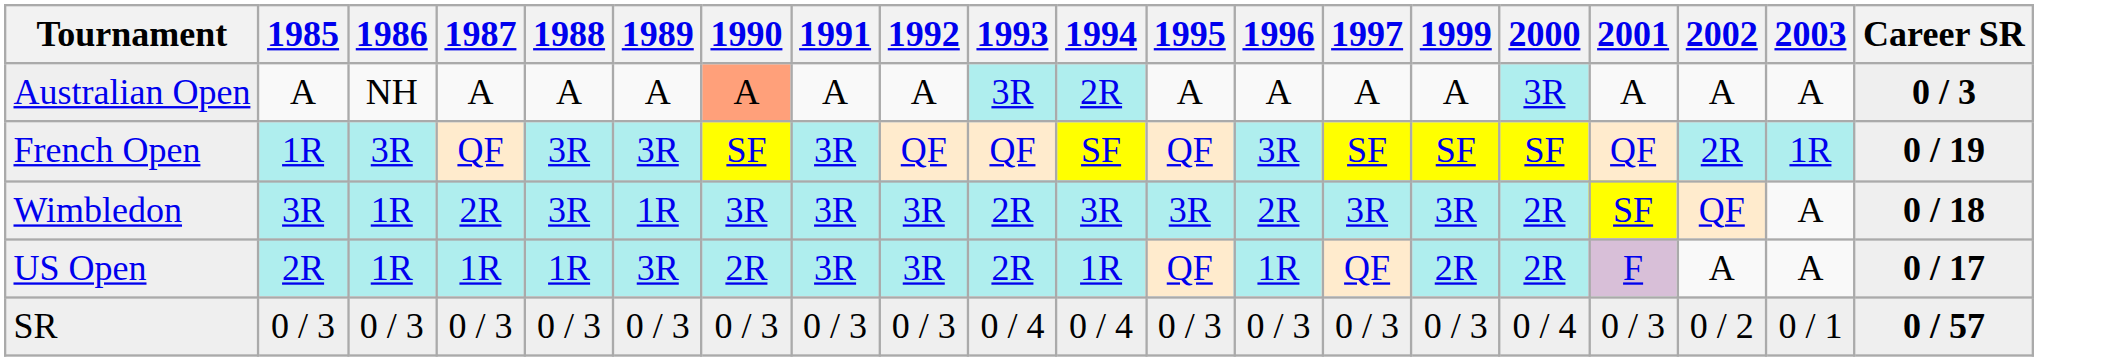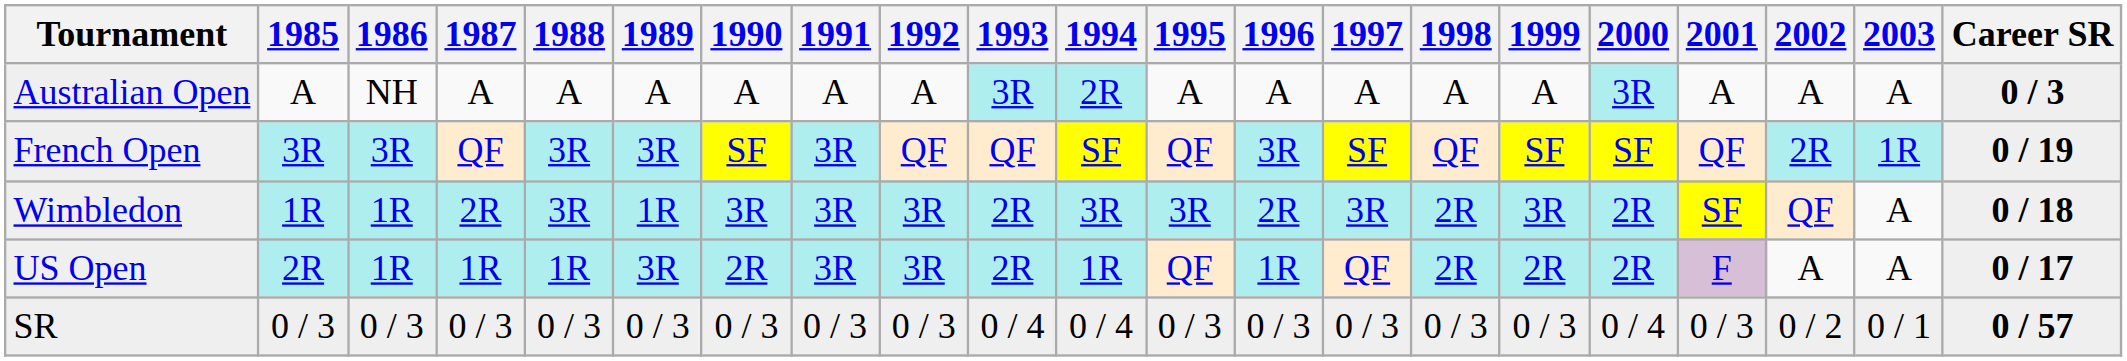 <table class="wikitable" style="font-size:97%">
 <tr bgcolor="#efefef">
 <th>Tournament</th>
 <th><a href='#'>1985</a></th>
 <th><a href='#'>1986</a></th>
 <th><a href='#'>1987</a></th>
 <th><a href='#'>1988</a></th>
 <th><a href='#'>1989</a></th>
 <th><a href='#'>1990</a></th>
 <th><a href='#'>1991</a></th>
 <th><a href='#'>1992</a></th>
 <th><a href='#'>1993</a></th>
 <th><a href='#'>1994</a></th>
 <th><a href='#'>1995</a></th>
 <th><a href='#'>1996</a></th>
 <th><a href='#'>1997</a></th>
+<th><a href='#'>1998</a></th>
 <th><a href='#'>1999</a></th>
 <th><a href='#'>2000</a></th>
 <th><a href='#'>2001</a></th>
 <th><a href='#'>2002</a></th>
 <th><a href='#'>2003</a></th>
 <th>Career SR</th>
 </tr>
 <tr>
 <td style="background:#EFEFEF;"><a href='#'>Australian Open</a></td>
 <td align="center">A</td>
 <td align="center">NH</td>
 <td align="center">A</td>
 <td align="center">A</td>
 <td align="center">A</td>
-<td align="center" style="background: lightsalmon;">A</td>
+<td align="center">A</td>
 <td align="center">A</td>
 <td align="center">A</td>
 <td align="center" style="background:#afeeee;"><a href='#'>3R</a></td>
 <td align="center" style="background:#afeeee;"><a href='#'>2R</a></td>
+<td align="center">A</td>
 <td align="center">A</td>
 <td align="center">A</td>
 <td align="center">A</td>
 <td align="center">A</td>
 <td align="center" style="background:#afeeee;"><a href='#'>3R</a></td>
 <td align="center">A</td>
 <td align="center">A</td>
 <td align="center">A</td>
 <td align="center" style="background:#EFEFEF;"><strong>0 / 3</strong></td>
 </tr>
 <tr>
 <td style="background:#EFEFEF;"><a href='#'>French Open</a></td>
-<td align="center" style="background:#afeeee;"><a href='#'>1R</a></td>
+<td align="center" style="background:#afeeee;"><a href='#'>3R</a></td>
 <td align="center" style="background:#afeeee;"><a href='#'>3R</a></td>
 <td align="center" style="background:#ffebcd;"><a href='#'>QF</a></td>
 <td align="center" style="background:#afeeee;"><a href='#'>3R</a></td>
 <td align="center" style="background:#afeeee;"><a href='#'>3R</a></td>
 <td align="center" style="background:yellow;"><a href='#'>SF</a></td>
 <td align="center" style="background:#afeeee;"><a href='#'>3R</a></td>
 <td align="center" style="background:#ffebcd;"><a href='#'>QF</a></td>
 <td align="center" style="background:#ffebcd;"><a href='#'>QF</a></td>
 <td align="center" style="background:yellow;"><a href='#'>SF</a></td>
 <td align="center" style="background:#ffebcd;"><a href='#'>QF</a></td>
 <td align="center" style="background:#afeeee;"><a href='#'>3R</a></td>
 <td align="center" style="background:yellow;"><a href='#'>SF</a></td>
+<td align="center" style="background:#ffebcd;"><a href='#'>QF</a></td>
 <td align="center" style="background:yellow;"><a href='#'>SF</a></td>
 <td align="center" style="background:yellow;"><a href='#'>SF</a></td>
 <td align="center" style="background:#ffebcd;"><a href='#'>QF</a></td>
 <td align="center" style="background:#afeeee;"><a href='#'>2R</a></td>
 <td align="center" style="background:#afeeee;"><a href='#'>1R</a></td>
 <td align="center" style="background:#EFEFEF;"><strong>0 / 19</strong></td>
 </tr>
 <tr>
 <td style="background:#EFEFEF;"><a href='#'>Wimbledon</a></td>
-<td align="center" style="background:#afeeee;"><a href='#'>3R</a></td>
+<td align="center" style="background:#afeeee;"><a href='#'>1R</a></td>
 <td align="center" style="background:#afeeee;"><a href='#'>1R</a></td>
 <td align="center" style="background:#afeeee;"><a href='#'>2R</a></td>
 <td align="center" style="background:#afeeee;"><a href='#'>3R</a></td>
 <td align="center" style="background:#afeeee;"><a href='#'>1R</a></td>
 <td align="center" style="background:#afeeee;"><a href='#'>3R</a></td>
 <td align="center" style="background:#afeeee;"><a href='#'>3R</a></td>
 <td align="center" style="background:#afeeee;"><a href='#'>3R</a></td>
 <td align="center" style="background:#afeeee;"><a href='#'>2R</a></td>
 <td align="center" style="background:#afeeee;"><a href='#'>3R</a></td>
 <td align="center" style="background:#afeeee;"><a href='#'>3R</a></td>
 <td align="center" style="background:#afeeee;"><a href='#'>2R</a></td>
 <td align="center" style="background:#afeeee;"><a href='#'>3R</a></td>
+<td align="center" style="background:#afeeee;"><a href='#'>2R</a></td>
 <td align="center" style="background:#afeeee;"><a href='#'>3R</a></td>
 <td align="center" style="background:#afeeee;"><a href='#'>2R</a></td>
 <td align="center" style="background:yellow;"><a href='#'>SF</a></td>
 <td align="center" style="background:#ffebcd;"><a href='#'>QF</a></td>
 <td align="center">A</td>
 <td align="center" style="background:#EFEFEF;"><strong>0 / 18</strong></td>
 </tr>
 <tr>
 <td style="background:#EFEFEF;"><a href='#'>US Open</a></td>
 <td align="center" style="background:#afeeee;"><a href='#'>2R</a></td>
 <td align="center" style="background:#afeeee;"><a href='#'>1R</a></td>
 <td align="center" style="background:#afeeee;"><a href='#'>1R</a></td>
 <td align="center" style="background:#afeeee;"><a href='#'>1R</a></td>
 <td align="center" style="background:#afeeee;"><a href='#'>3R</a></td>
 <td align="center" style="background:#afeeee;"><a href='#'>2R</a></td>
 <td align="center" style="background:#afeeee;"><a href='#'>3R</a></td>
 <td align="center" style="background:#afeeee;"><a href='#'>3R</a></td>
 <td align="center" style="background:#afeeee;"><a href='#'>2R</a></td>
 <td align="center" style="background:#afeeee;"><a href='#'>1R</a></td>
 <td align="center" style="background:#ffebcd;"><a href='#'>QF</a></td>
 <td align="center" style="background:#afeeee;"><a href='#'>1R</a></td>
 <td align="center" style="background:#ffebcd;"><a href='#'>QF</a></td>
 <td align="center" style="background:#afeeee;"><a href='#'>2R</a></td>
 <td align="center" style="background:#afeeee;"><a href='#'>2R</a></td>
+<td align="center" style="background:#afeeee;"><a href='#'>2R</a></td>
 <td align="center" style="background:#D8BFD8;"><a href='#'>F</a></td>
 <td align="center">A</td>
 <td align="center">A</td>
 <td align="center" style="background:#EFEFEF;"><strong>0 / 17</strong></td>
 </tr>
 <tr>
 <td style="background:#EFEFEF;">SR</td>
 <td align="center" style="background:#EFEFEF;">0 / 3</td>
 <td align="center" style="background:#EFEFEF;">0 / 3</td>
 <td align="center" style="background:#EFEFEF;">0 / 3</td>
 <td align="center" style="background:#EFEFEF;">0 / 3</td>
 <td align="center" style="background:#EFEFEF;">0 / 3</td>
 <td align="center" style="background:#EFEFEF;">0 / 3</td>
 <td align="center" style="background:#EFEFEF;">0 / 3</td>
 <td align="center" style="background:#EFEFEF;">0 / 3</td>
 <td align="center" style="background:#EFEFEF;">0 / 4</td>
 <td align="center" style="background:#EFEFEF;">0 / 4</td>
 <td align="center" style="background:#EFEFEF;">0 / 3</td>
 <td align="center" style="background:#EFEFEF;">0 / 3</td>
 <td align="center" style="background:#EFEFEF;">0 / 3</td>
 <td align="center" style="background:#EFEFEF;">0 / 3</td>
+<td align="center" style="background:#EFEFEF;">0 / 3</td>
 <td align="center" style="background:#EFEFEF;">0 / 4</td>
 <td align="center" style="background:#EFEFEF;">0 / 3</td>
 <td align="center" style="background:#EFEFEF;">0 / 2</td>
 <td align="center" style="background:#EFEFEF;">0 / 1</td>
 <td align="center" style="background:#EFEFEF;"><strong>0 / 57</strong></td>
 </tr>
 </table>
